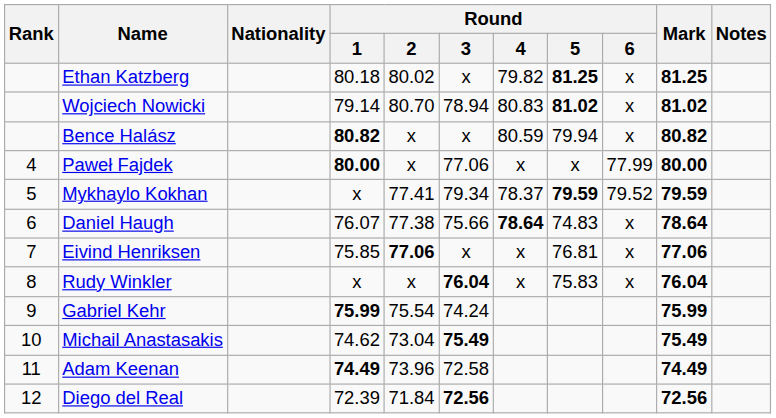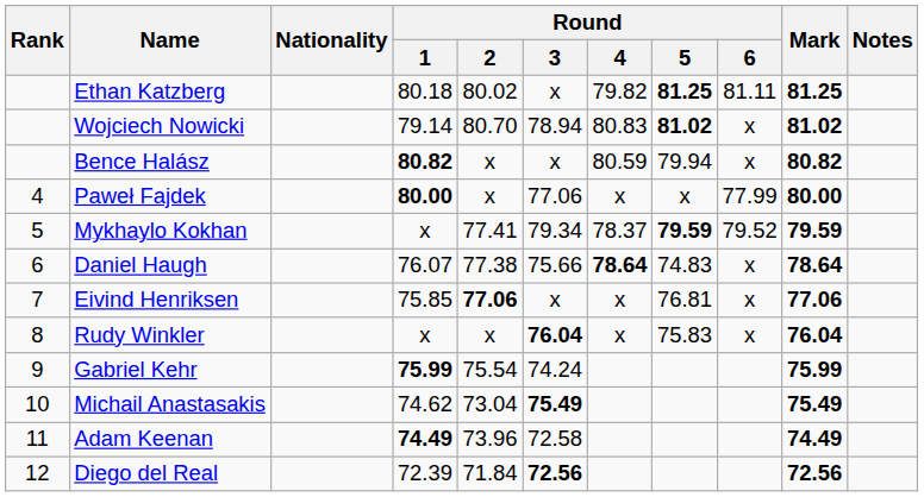 <table class="wikitable sortable" style="text-align:center">
 <tr>
 <th rowspan=2>Rank</th>
 <th rowspan=2>Name</th>
 <th rowspan=2>Nationality</th>
 <th colspan=6>Round</th>
 <th rowspan=2>Mark</th>
 <th rowspan=2>Notes</th>
 </tr>
 <tr>
 <th>1</th>
 <th>2</th>
 <th>3</th>
 <th>4</th>
 <th>5</th>
 <th>6</th>
 </tr>
 <tr>
 <td></td>
 <td align=left><a href='#'>Ethan Katzberg</a></td>
 <td align=left></td>
 <td>80.18</td>
 <td>80.02</td>
 <td>x</td>
 <td>79.82</td>
 <td><strong>81.25</strong></td>
-<td>x</td>
+<td>81.11</td>
 <td><strong>81.25</strong></td>
 <td></td>
 </tr>
 <tr>
 <td></td>
 <td align=left><a href='#'>Wojciech Nowicki</a></td>
 <td align=left></td>
 <td>79.14</td>
 <td>80.70</td>
 <td>78.94</td>
 <td>80.83</td>
 <td><strong>81.02</strong></td>
 <td>x</td>
 <td><strong>81.02</strong></td>
 <td></td>
 </tr>
 <tr>
 <td></td>
 <td align=left><a href='#'>Bence Halász</a></td>
 <td align=left></td>
 <td><strong>80.82</strong></td>
 <td>x</td>
 <td>x</td>
 <td>80.59</td>
 <td>79.94</td>
 <td>x</td>
 <td><strong>80.82</strong></td>
 <td></td>
 </tr>
 <tr>
 <td>4</td>
 <td align=left><a href='#'>Paweł Fajdek</a></td>
 <td align=left></td>
 <td><strong>80.00</strong></td>
 <td>x</td>
 <td>77.06</td>
 <td>x</td>
 <td>x</td>
 <td>77.99</td>
 <td><strong>80.00</strong></td>
 <td></td>
 </tr>
 <tr>
 <td>5</td>
 <td align=left><a href='#'>Mykhaylo Kokhan</a></td>
 <td align=left></td>
 <td>x</td>
 <td>77.41</td>
 <td>79.34</td>
 <td>78.37</td>
 <td><strong>79.59</strong></td>
 <td>79.52</td>
 <td><strong>79.59</strong></td>
 <td></td>
 </tr>
 <tr>
 <td>6</td>
 <td align=left><a href='#'>Daniel Haugh</a></td>
 <td align=left></td>
 <td>76.07</td>
 <td>77.38</td>
 <td>75.66</td>
 <td><strong>78.64</strong></td>
 <td>74.83</td>
 <td>x</td>
 <td><strong>78.64</strong></td>
 <td></td>
 </tr>
 <tr>
 <td>7</td>
 <td align=left><a href='#'>Eivind Henriksen</a></td>
 <td align=left></td>
 <td>75.85</td>
 <td><strong>77.06</strong></td>
 <td>x</td>
 <td>x</td>
 <td>76.81</td>
 <td>x</td>
 <td><strong>77.06</strong></td>
 <td></td>
 </tr>
 <tr>
 <td>8</td>
 <td align=left><a href='#'>Rudy Winkler</a></td>
 <td align=left></td>
 <td>x</td>
 <td>x</td>
 <td><strong>76.04</strong></td>
 <td>x</td>
 <td>75.83</td>
 <td>x</td>
 <td><strong>76.04</strong></td>
 <td></td>
 </tr>
 <tr>
 <td>9</td>
 <td align=left><a href='#'>Gabriel Kehr</a></td>
 <td align=left></td>
 <td><strong>75.99</strong></td>
 <td>75.54</td>
 <td>74.24</td>
 <td></td>
 <td></td>
 <td></td>
 <td><strong>75.99</strong></td>
 <td></td>
 </tr>
 <tr>
 <td>10</td>
 <td align=left><a href='#'>Michail Anastasakis</a></td>
 <td align=left></td>
 <td>74.62</td>
 <td>73.04</td>
 <td><strong>75.49</strong></td>
 <td></td>
 <td></td>
 <td></td>
 <td><strong>75.49</strong></td>
 <td></td>
 </tr>
 <tr>
 <td>11</td>
 <td align=left><a href='#'>Adam Keenan</a></td>
 <td align=left></td>
 <td><strong>74.49</strong></td>
 <td>73.96</td>
 <td>72.58</td>
 <td></td>
 <td></td>
 <td></td>
 <td><strong>74.49</strong></td>
 <td></td>
 </tr>
 <tr>
 <td>12</td>
 <td align=left><a href='#'>Diego del Real</a></td>
 <td align=left></td>
 <td>72.39</td>
 <td>71.84</td>
 <td><strong>72.56</strong></td>
 <td></td>
 <td></td>
 <td></td>
 <td><strong>72.56</strong></td>
 <td></td>
 </tr>
 </table>
